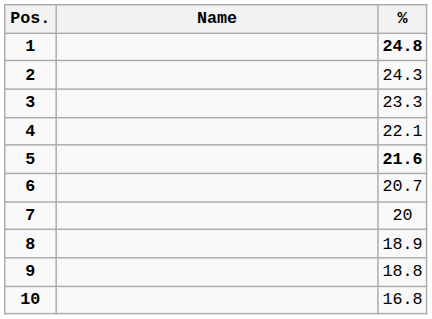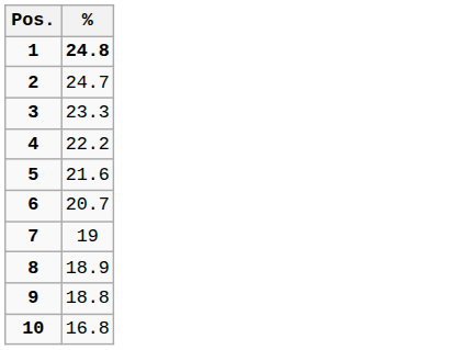 <table class="wikitable" style="text-align:center; font-size:90%;">
 <tr>
 <th width=30px>Pos.</th>
-<th width=220px>Name</th>
 <th width=20px>%</th>
 </tr>
 <tr>
 <td><strong>1</strong></td>
-<td align=left><strong></strong></td>
 <td><strong>24.8</strong></td>
 </tr>
 <tr>
 <td><strong>2</strong></td>
-<td align=left></td>
-<td>24.3</td>
+<td>24.7</td>
 </tr>
 <tr>
 <td><strong>3</strong></td>
-<td align=left></td>
 <td>23.3</td>
 </tr>
 <tr>
 <td><strong>4</strong></td>
-<td align=left></td>
-<td>22.1</td>
+<td>22.2</td>
 </tr>
 <tr>
 <td><strong>5</strong></td>
-<td align=left></td>
-<td><strong>21.6</strong></td>
+<td>21.6</td>
 </tr>
 <tr>
 <td><strong>6</strong></td>
-<td align=left></td>
 <td>20.7</td>
 </tr>
 <tr>
 <td><strong>7</strong></td>
-<td align=left></td>
-<td>20</td>
+<td>19</td>
 </tr>
 <tr>
 <td><strong>8</strong></td>
-<td align=left></td>
 <td>18.9</td>
 </tr>
 <tr>
 <td><strong>9</strong></td>
-<td align=left></td>
 <td>18.8</td>
 </tr>
 <tr>
 <td><strong>10</strong></td>
-<td align=left></td>
 <td>16.8</td>
 </tr>
 </table>
